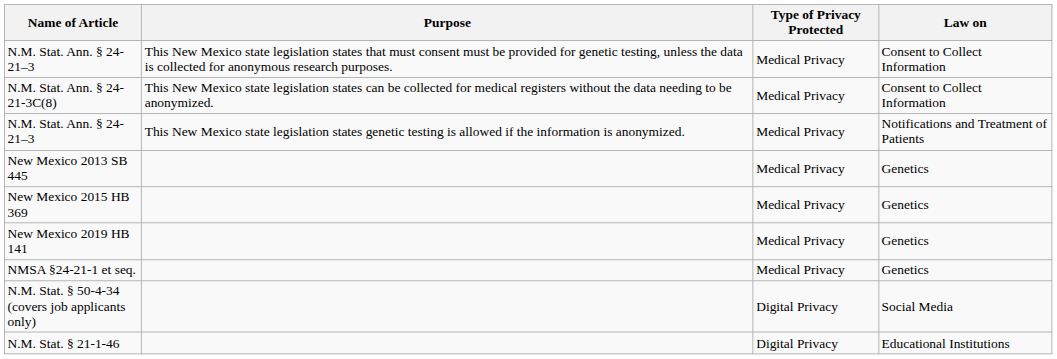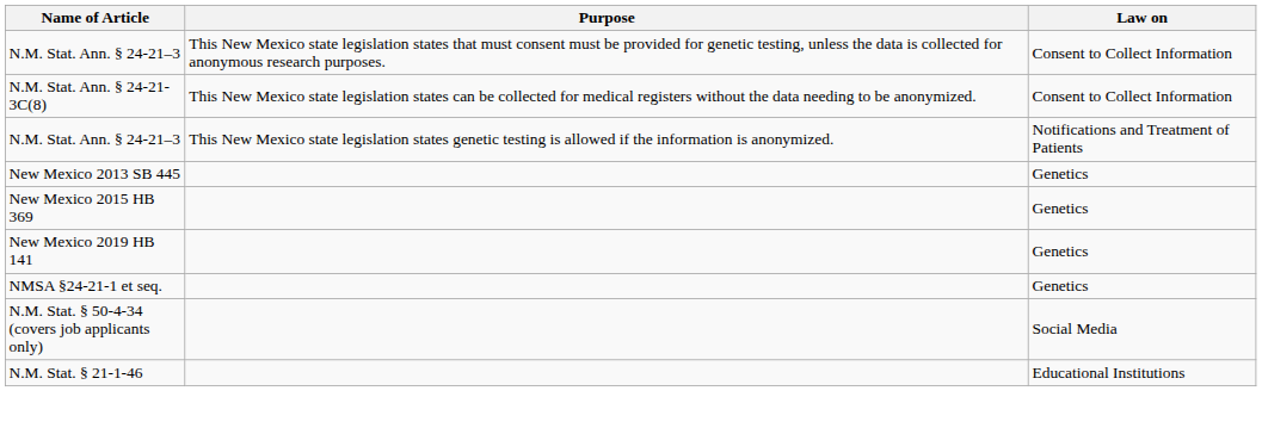 <table class="wikitable">
 <tr>
 <th>Name of Article</th>
 <th>Purpose</th>
-<th>Type of Privacy Protected</th>
 <th>Law on</th>
 </tr>
 <tr>
 <td>N.M. Stat. Ann. § 24-21–3</td>
 <td>This New Mexico state legislation states that must consent must be provided for genetic testing, unless the data is collected for anonymous research purposes.</td>
-<td>Medical Privacy</td>
 <td>Consent to Collect Information</td>
 </tr>
 <tr>
 <td>N.M. Stat. Ann. § 24-21-3C(8)</td>
 <td>This New Mexico state legislation states can be collected for medical registers without the data needing to be anonymized.</td>
-<td>Medical Privacy</td>
 <td>Consent to Collect Information</td>
 </tr>
 <tr>
 <td>N.M. Stat. Ann. § 24-21–3</td>
 <td>This New Mexico state legislation states genetic testing is allowed if the information is anonymized.</td>
-<td>Medical Privacy</td>
 <td>Notifications and Treatment of Patients</td>
 </tr>
 <tr>
 <td>New Mexico 2013 SB 445</td>
 <td></td>
-<td>Medical Privacy</td>
 <td>Genetics</td>
 </tr>
 <tr>
 <td>New Mexico 2015 HB 369</td>
 <td></td>
-<td>Medical Privacy</td>
 <td>Genetics</td>
 </tr>
 <tr>
 <td>New Mexico 2019 HB 141</td>
 <td></td>
-<td>Medical Privacy</td>
 <td>Genetics</td>
 </tr>
 <tr>
 <td>NMSA §24-21-1 et seq.</td>
 <td></td>
-<td>Medical Privacy</td>
 <td>Genetics</td>
 </tr>
 <tr>
 <td>N.M. Stat. § 50-4-34<br>(covers job applicants only)</td>
 <td></td>
-<td>Digital Privacy</td>
 <td>Social Media</td>
 </tr>
 <tr>
 <td>N.M. Stat. § 21-1-46</td>
 <td></td>
-<td>Digital Privacy</td>
 <td>Educational Institutions</td>
 </tr>
 </table>
